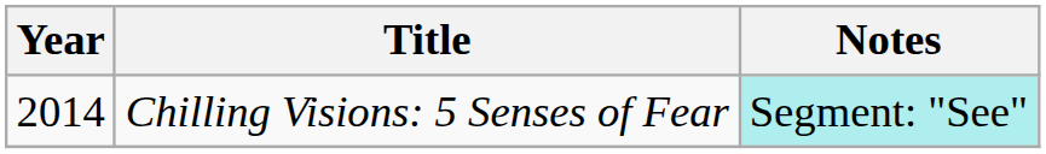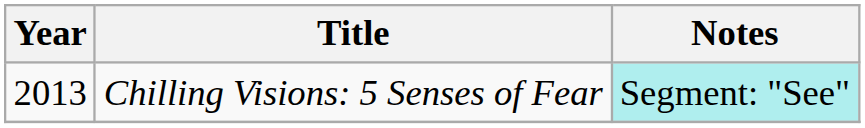 <table class="wikitable sortable">
 <tr>
 <th>Year</th>
 <th>Title</th>
 <th class="unsortable">Notes</th>
 </tr>
 <tr>
-<td>2014</td>
+<td>2013</td>
 <td><em>Chilling Visions: 5 Senses of Fear</em></td>
 <td style="background: paleturquoise;">Segment: "See"</td>
 </tr>
 <tr>
 </tr>
 </table>
